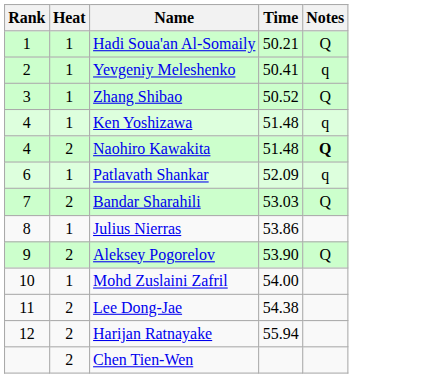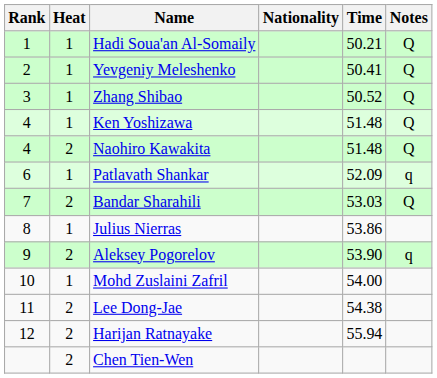 <table class="wikitable sortable" style="text-align:center; font-size:95%">
 <tr>
 <th>Rank</th>
 <th>Heat</th>
 <th>Name</th>
+<th>Nationality</th>
 <th>Time</th>
 <th>Notes</th>
 </tr>
 <tr bgcolor=ccffcc>
 <td>1</td>
 <td>1</td>
 <td align=left><a href='#'>Hadi Soua'an Al-Somaily</a></td>
+<td align=left></td>
 <td>50.21</td>
 <td>Q</td>
 </tr>
 <tr bgcolor=ccffcc>
 <td>2</td>
 <td>1</td>
 <td align=left><a href='#'>Yevgeniy Meleshenko</a></td>
+<td align=left></td>
 <td>50.41</td>
-<td>q</td>
+<td>Q</td>
 </tr>
 <tr bgcolor=ccffcc>
 <td>3</td>
 <td>1</td>
 <td align=left><a href='#'>Zhang Shibao</a></td>
+<td align=left></td>
 <td>50.52</td>
 <td>Q</td>
 </tr>
 <tr bgcolor=ddffdd>
 <td>4</td>
 <td>1</td>
 <td align=left><a href='#'>Ken Yoshizawa</a></td>
+<td align=left></td>
 <td>51.48</td>
-<td>q</td>
+<td>Q</td>
 </tr>
 <tr bgcolor=ccffcc>
 <td>4</td>
 <td>2</td>
 <td align=left><a href='#'>Naohiro Kawakita</a></td>
+<td align=left></td>
 <td>51.48</td>
-<td><strong>Q</strong></td>
+<td>Q</td>
 </tr>
 <tr bgcolor=ddffdd>
 <td>6</td>
 <td>1</td>
 <td align=left><a href='#'>Patlavath Shankar</a></td>
+<td align=left></td>
 <td>52.09</td>
 <td>q</td>
 </tr>
 <tr bgcolor=ccffcc>
 <td>7</td>
 <td>2</td>
 <td align=left><a href='#'>Bandar Sharahili</a></td>
+<td align=left></td>
 <td>53.03</td>
 <td>Q</td>
 </tr>
 <tr>
 <td>8</td>
 <td>1</td>
 <td align=left><a href='#'>Julius Nierras</a></td>
+<td align=left></td>
 <td>53.86</td>
 <td></td>
 </tr>
 <tr bgcolor=ccffcc>
 <td>9</td>
 <td>2</td>
 <td align=left><a href='#'>Aleksey Pogorelov</a></td>
+<td align=left></td>
 <td>53.90</td>
-<td>Q</td>
+<td>q</td>
 </tr>
 <tr>
 <td>10</td>
 <td>1</td>
 <td align=left><a href='#'>Mohd Zuslaini Zafril</a></td>
+<td align=left></td>
 <td>54.00</td>
 <td></td>
 </tr>
 <tr>
 <td>11</td>
 <td>2</td>
 <td align=left><a href='#'>Lee Dong-Jae</a></td>
+<td align=left></td>
 <td>54.38</td>
 <td></td>
 </tr>
 <tr>
 <td>12</td>
 <td>2</td>
 <td align=left><a href='#'>Harijan Ratnayake</a></td>
+<td align=left></td>
 <td>55.94</td>
 <td></td>
 </tr>
 <tr>
 <td></td>
 <td>2</td>
 <td align=left><a href='#'>Chen Tien-Wen</a></td>
+<td align=left></td>
 <td></td>
 <td></td>
 </tr>
 </table>
